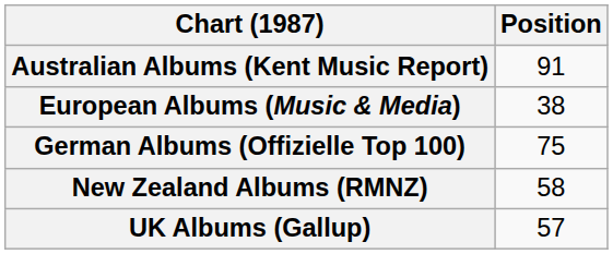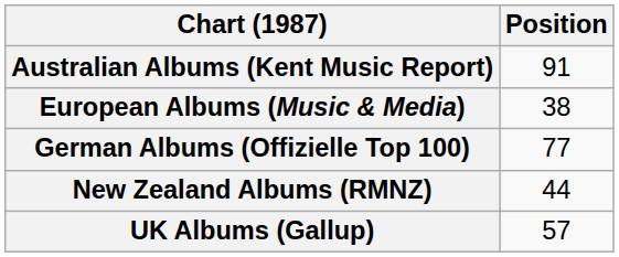 <table class="wikitable sortable plainrowheaders" style="text-align:center">
 <tr>
 <th scope="col">Chart (1987)</th>
 <th scope="col">Position</th>
 </tr>
 <tr>
 <th scope="row">Australian Albums (Kent Music Report)</th>
 <td>91</td>
 </tr>
 <tr>
 <th scope="row">European Albums (<em>Music & Media</em>)</th>
 <td>38</td>
 </tr>
 <tr>
 <th scope="row">German Albums (Offizielle Top 100)</th>
-<td>75</td>
+<td>77</td>
 </tr>
 <tr>
 <th scope="row">New Zealand Albums (RMNZ)</th>
-<td>58</td>
+<td>44</td>
 </tr>
 <tr>
 <th scope="row">UK Albums (Gallup)</th>
 <td>57</td>
 </tr>
 </table>
